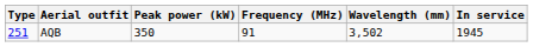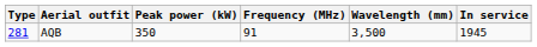 <table class="wikitable">
 <tr>
 <th>Type</th>
 <th>Aerial outfit</th>
 <th>Peak power (kW)</th>
 <th>Frequency (MHz)</th>
 <th>Wavelength (mm)</th>
 <th>In service</th>
 </tr>
 <tr>
-<td><a href='#'>251</a></td>
+<td><a href='#'>281</a></td>
 <td>AQB</td>
 <td>350</td>
 <td>91</td>
-<td>3,502</td>
+<td>3,500</td>
 <td>1945</td>
 </tr>
 </table>
